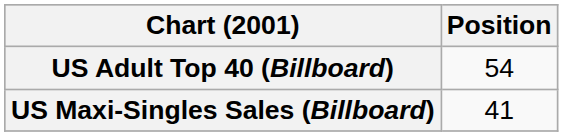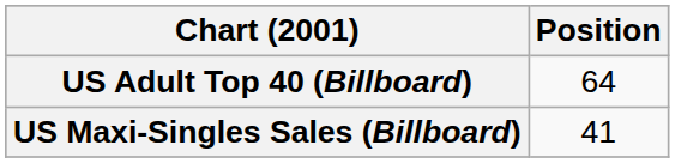 <table class="wikitable plainrowheaders" style="text-align:center">
 <tr>
 <th>Chart (2001)</th>
 <th>Position</th>
 </tr>
 <tr>
 <th scope="row">US Adult Top 40 (<em>Billboard</em>)</th>
-<td>54</td>
+<td>64</td>
 </tr>
 <tr>
 <th scope="row">US Maxi-Singles Sales (<em>Billboard</em>)</th>
 <td>41</td>
 </tr>
 </table>
